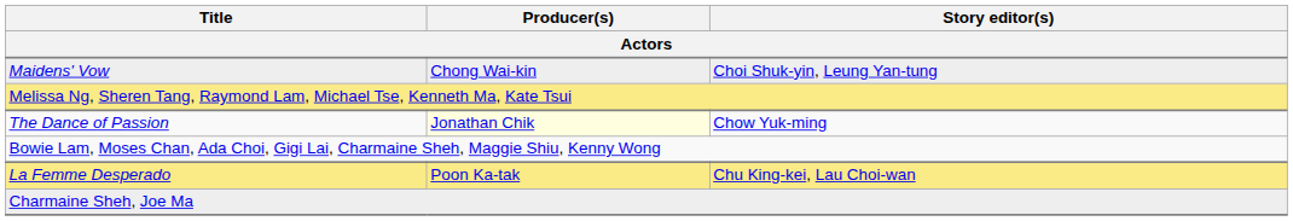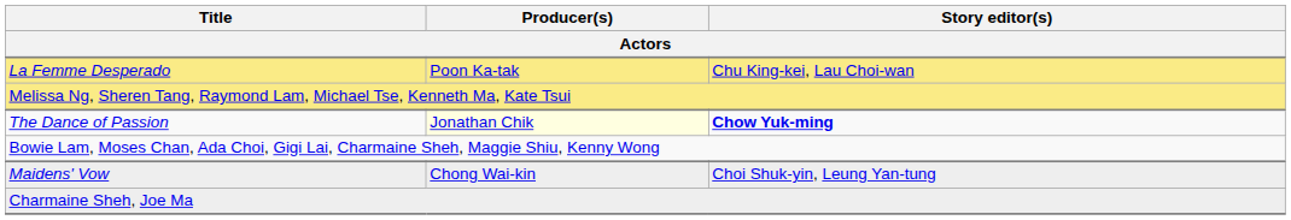 <table class="wikitable" border="1" width="100%">
 <tr style="background:#bebebe">
 <th>Title</th>
 <th>Producer(s)</th>
 <th>Story editor(s)</th>
 </tr>
 <tr style="background:#bebebe">
 <th colspan="3" style="border-bottom:2px solid grey">Actors</th>
 </tr>
-<tr style="background:#EEEEEE">
-<td><em><a href='#'>Maidens' Vow</a></em></td>
-<td><a href='#'>Chong Wai-kin</a></td>
-<td><a href='#'>Choi Shuk-yin</a>, <a href='#'>Leung Yan-tung</a></td>
+<tr style="background:#FAEB86">
+<td><em><a href='#'>La Femme Desperado</a></em></td>
+<td><a href='#'>Poon Ka-tak</a></td>
+<td><a href='#'>Chu King-kei</a>, <a href='#'>Lau Choi-wan</a></td>
 </tr>
 <tr style="background:#FAEB86">
 <td colspan="3" style="border-bottom:2px solid grey"><a href='#'>Melissa Ng</a>, <a href='#'>Sheren Tang</a>, <a href='#'>Raymond Lam</a>, <a href='#'>Michael Tse</a>, <a href='#'>Kenneth Ma</a>, <a href='#'>Kate Tsui</a></td>
 </tr>
 <tr>
 <td><em><a href='#'>The Dance of Passion</a></em></td>
 <td style="background: lightyellow;"><a href='#'>Jonathan Chik</a></td>
-<td><a href='#'>Chow Yuk-ming</a></td>
+<td><strong><a href='#'>Chow Yuk-ming</a></strong></td>
 </tr>
 <tr>
 <td colspan="3" style="border-bottom:2px solid grey"><a href='#'>Bowie Lam</a>, <a href='#'>Moses Chan</a>, <a href='#'>Ada Choi</a>, <a href='#'>Gigi Lai</a>, <a href='#'>Charmaine Sheh</a>, <a href='#'>Maggie Shiu</a>, <a href='#'>Kenny Wong</a></td>
 </tr>
-<tr style="background:#FAEB86">
-<td><em><a href='#'>La Femme Desperado</a></em></td>
-<td><a href='#'>Poon Ka-tak</a></td>
-<td><a href='#'>Chu King-kei</a>, <a href='#'>Lau Choi-wan</a></td>
+<tr style="background:#EEEEEE">
+<td><em><a href='#'>Maidens' Vow</a></em></td>
+<td><a href='#'>Chong Wai-kin</a></td>
+<td><a href='#'>Choi Shuk-yin</a>, <a href='#'>Leung Yan-tung</a></td>
 </tr>
 <tr style="background:#EEEEEE">
 <td colspan="3" style="border-bottom:2px solid grey"><a href='#'>Charmaine Sheh</a>, <a href='#'>Joe Ma</a></td>
 </tr>
 </table>
